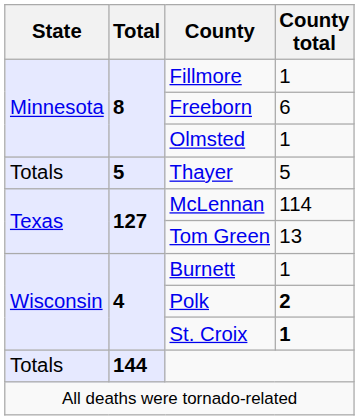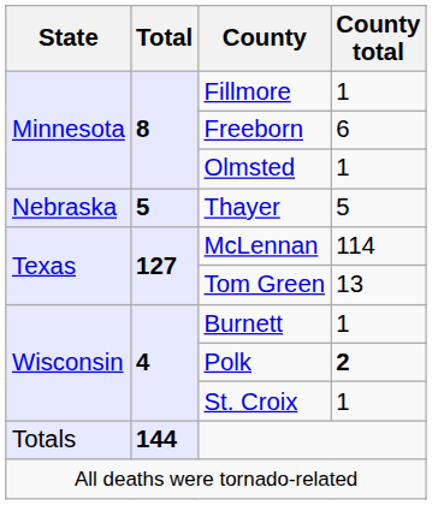 <table class="wikitable" style="margin:0 0 0.5em 1em;float:right;">
 <tr>
 <th><strong>State</strong></th>
 <th><strong>Total</strong></th>
 <th><strong>County</strong></th>
 <th><strong>County<br>total</strong></th>
 </tr>
 <tr>
 <td rowspan="3" style="background:#e6e9ff;"><a href='#'>Minnesota</a></td>
 <td rowspan="3" style="background:#e6e9ff;"><strong>8</strong></td>
 <td><a href='#'>Fillmore</a></td>
 <td>1</td>
 </tr>
 <tr>
 <td><a href='#'>Freeborn</a></td>
 <td>6</td>
 </tr>
 <tr>
 <td><a href='#'>Olmsted</a></td>
 <td>1</td>
 </tr>
 <tr>
-<td style="background:#e6e9ff;">Totals</td>
+<td style="background:#e6e9ff;"><a href='#'>Nebraska</a></td>
 <td style="background:#e6e9ff;"><strong>5</strong></td>
 <td><a href='#'>Thayer</a></td>
 <td>5</td>
 </tr>
 <tr>
 <td rowspan="2" style="background:#e6e9ff;"><a href='#'>Texas</a></td>
 <td rowspan="2" style="background:#e6e9ff;"><strong>127</strong></td>
 <td><a href='#'>McLennan</a></td>
 <td>114</td>
 </tr>
 <tr>
 <td><a href='#'>Tom Green</a></td>
 <td>13</td>
 </tr>
 <tr>
 <td rowspan="3" style="background:#e6e9ff;"><a href='#'>Wisconsin</a></td>
 <td rowspan="3" style="background:#e6e9ff;"><strong>4</strong></td>
 <td><a href='#'>Burnett</a></td>
 <td>1</td>
 </tr>
 <tr>
 <td><a href='#'>Polk</a></td>
 <td><strong>2</strong></td>
 </tr>
 <tr>
 <td><a href='#'>St. Croix</a></td>
-<td><strong>1</strong></td>
+<td>1</td>
 </tr>
 <tr>
 <td style="background:#e6e9ff;">Totals</td>
 <td style="background:#e6e9ff;"><strong>144</strong></td>
 <td colspan=2></td>
 </tr>
 <tr>
 <td colspan="4" style="text-align:center;"><small>All deaths were tornado-related</small></td>
 </tr>
 </table>
